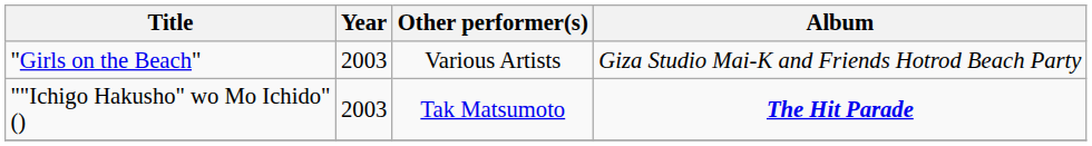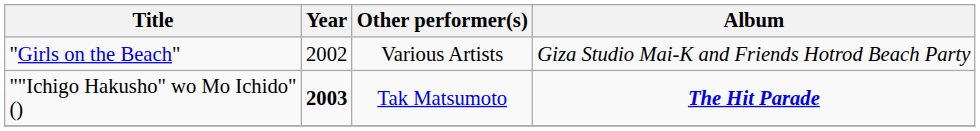 <table class="wikitable plainrowheaders" style="text-align:center;">
 <tr>
 <th scope="col">Title</th>
 <th scope="col">Year</th>
 <th scope="col">Other performer(s)</th>
 <th scope="col">Album</th>
 </tr>
 <tr>
 <td align="left">"<a href='#'>Girls on the Beach</a>"</td>
-<td>2003</td>
+<td>2002</td>
 <td rowspan="1">Various Artists</td>
 <td><em>Giza Studio Mai-K and Friends Hotrod Beach Party</em></td>
 </tr>
 <tr>
 <td align="left">""Ichigo Hakusho" wo Mo Ichido"<br>()</td>
-<td>2003</td>
+<td><strong>2003</strong></td>
 <td><a href='#'>Tak Matsumoto</a></td>
 <td><strong><em><a href='#'>The Hit Parade</a></em></strong></td>
 </tr>
 <tr>
 </tr>
 </table>
